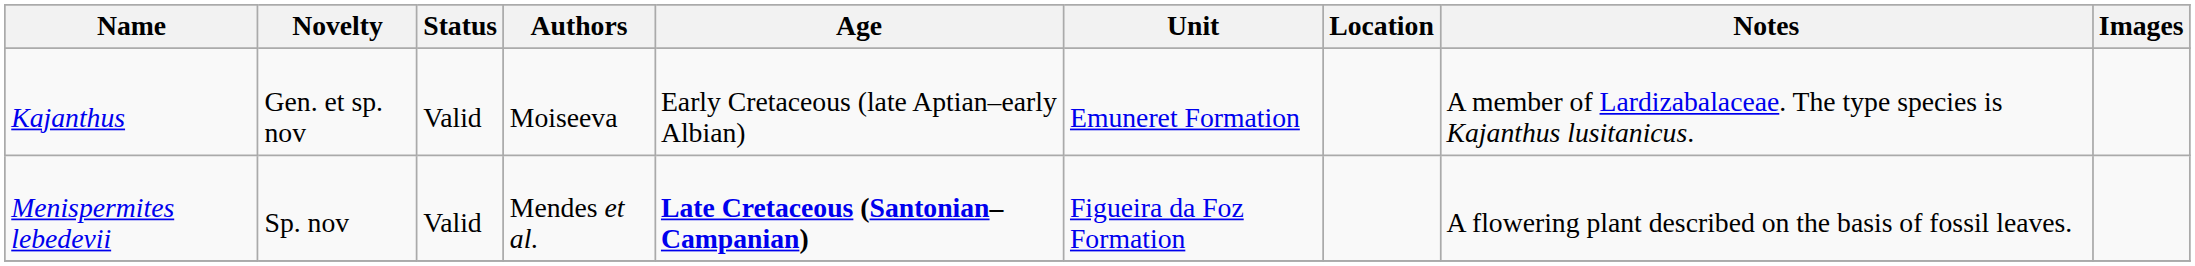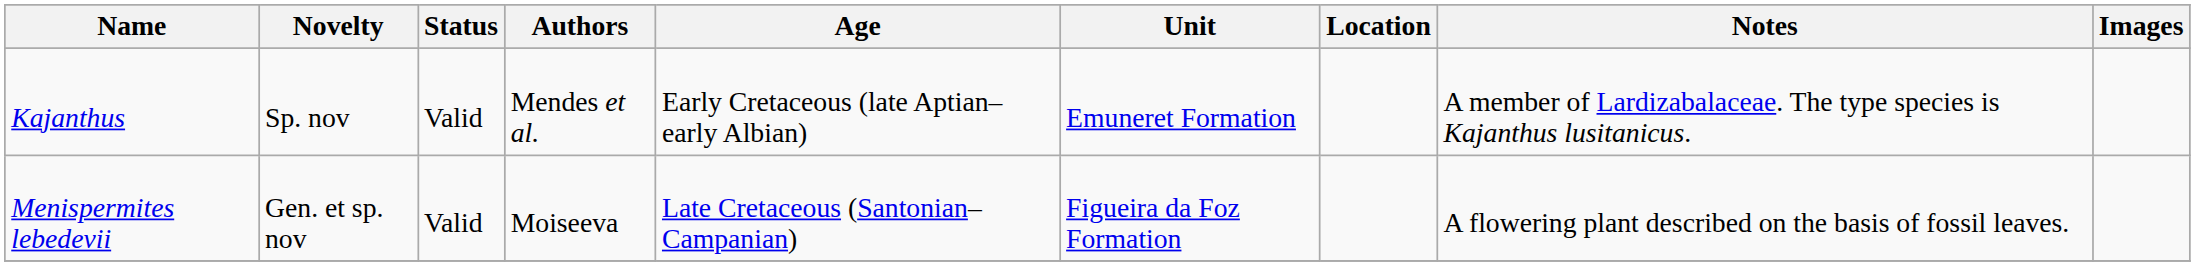 <table class="wikitable sortable" align="center" width="100%">
 <tr>
 <th>Name</th>
 <th>Novelty</th>
 <th>Status</th>
 <th>Authors</th>
 <th>Age</th>
 <th>Unit</th>
 <th>Location</th>
 <th>Notes</th>
 <th>Images</th>
 </tr>
 <tr>
 <td><br><em><a href='#'>Kajanthus</a></em></td>
-<td><br>Gen. et sp. nov</td>
+<td><br>Sp. nov</td>
 <td><br>Valid</td>
-<td><br>Moiseeva</td>
+<td><br>Mendes <em>et al.</em></td>
 <td><br>Early Cretaceous (late Aptian–early Albian)</td>
 <td><br><a href='#'>Emuneret Formation</a></td>
 <td><br></td>
 <td><br>A member of <a href='#'>Lardizabalaceae</a>. The type species is <em>Kajanthus lusitanicus</em>.</td>
 <td></td>
 </tr>
 <tr>
 <td><br><em><a href='#'>Menispermites lebedevii</a></em></td>
-<td><br>Sp. nov</td>
+<td><br>Gen. et sp. nov</td>
 <td><br>Valid</td>
-<td><br>Mendes <em>et al.</em></td>
-<td><strong><br><a href='#'>Late Cretaceous</a> (<a href='#'>Santonian</a>–<a href='#'>Campanian</a>)</strong></td>
+<td><br>Moiseeva</td>
+<td><br><a href='#'>Late Cretaceous</a> (<a href='#'>Santonian</a>–<a href='#'>Campanian</a>)</td>
 <td><br><a href='#'>Figueira da Foz Formation</a></td>
 <td><br></td>
 <td><br>A flowering plant described on the basis of fossil leaves.</td>
 <td></td>
 </tr>
 <tr>
 </tr>
 </table>
